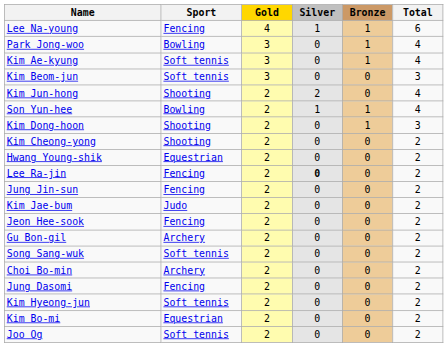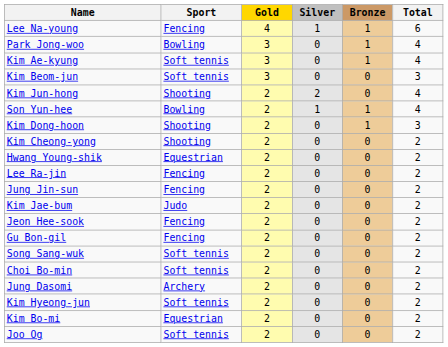 <table class="wikitable" style="text-align:center;">
 <tr>
 <th width=200>Name</th>
 <th width=100>Sport</th>
 <td bgcolor=gold width=60><strong>Gold</strong></td>
 <td bgcolor=silver width=60><strong>Silver</strong></td>
 <td bgcolor=#cc9966 width=60><strong>Bronze</strong></td>
 <th width=60>Total</th>
 </tr>
 <tr>
 <td align=left><a href='#'>Lee Na-young</a></td>
 <td align=left><a href='#'>Fencing</a></td>
 <td bgcolor=#fffcaf>4</td>
 <td bgcolor=#e5e5e5>1</td>
 <td bgcolor=#eecc99>1</td>
 <td>6</td>
 </tr>
 <tr>
 <td align=left><a href='#'>Park Jong-woo</a></td>
 <td align=left><a href='#'>Bowling</a></td>
 <td bgcolor=#fffcaf>3</td>
 <td bgcolor=#e5e5e5>0</td>
 <td bgcolor=#eecc99>1</td>
 <td>4</td>
 </tr>
 <tr>
 <td align=left><a href='#'>Kim Ae-kyung</a></td>
 <td align=left><a href='#'>Soft tennis</a></td>
 <td bgcolor=#fffcaf>3</td>
 <td bgcolor=#e5e5e5>0</td>
 <td bgcolor=#eecc99>1</td>
 <td>4</td>
 </tr>
 <tr>
 <td align=left><a href='#'>Kim Beom-jun</a></td>
 <td align=left><a href='#'>Soft tennis</a></td>
 <td bgcolor=#fffcaf>3</td>
 <td bgcolor=#e5e5e5>0</td>
 <td bgcolor=#eecc99>0</td>
 <td>3</td>
 </tr>
 <tr>
 <td align=left><a href='#'>Kim Jun-hong</a></td>
 <td align=left><a href='#'>Shooting</a></td>
 <td bgcolor=#fffcaf>2</td>
 <td bgcolor=#e5e5e5>2</td>
 <td bgcolor=#eecc99>0</td>
 <td>4</td>
 </tr>
 <tr>
 <td align=left><a href='#'>Son Yun-hee</a></td>
 <td align=left><a href='#'>Bowling</a></td>
 <td bgcolor=#fffcaf>2</td>
 <td bgcolor=#e5e5e5>1</td>
 <td bgcolor=#eecc99>1</td>
 <td>4</td>
 </tr>
 <tr>
 <td align=left><a href='#'>Kim Dong-hoon</a></td>
 <td align=left><a href='#'>Shooting</a></td>
 <td bgcolor=#fffcaf>2</td>
 <td bgcolor=#e5e5e5>0</td>
 <td bgcolor=#eecc99>1</td>
 <td>3</td>
 </tr>
 <tr>
 <td align=left><a href='#'>Kim Cheong-yong</a></td>
 <td align=left><a href='#'>Shooting</a></td>
 <td bgcolor=#fffcaf>2</td>
 <td bgcolor=#e5e5e5>0</td>
 <td bgcolor=#eecc99>0</td>
 <td>2</td>
 </tr>
 <tr>
 <td align=left><a href='#'>Hwang Young-shik</a></td>
 <td align=left><a href='#'>Equestrian</a></td>
 <td bgcolor=#fffcaf>2</td>
 <td bgcolor=#e5e5e5>0</td>
 <td bgcolor=#eecc99>0</td>
 <td>2</td>
 </tr>
 <tr>
 <td align=left><a href='#'>Lee Ra-jin</a></td>
 <td align=left><a href='#'>Fencing</a></td>
 <td bgcolor=#fffcaf>2</td>
-<td bgcolor=#e5e5e5><strong>0</strong></td>
+<td bgcolor=#e5e5e5>0</td>
 <td bgcolor=#eecc99>0</td>
 <td>2</td>
 </tr>
 <tr>
 <td align=left><a href='#'>Jung Jin-sun</a></td>
 <td align=left><a href='#'>Fencing</a></td>
 <td bgcolor=#fffcaf>2</td>
 <td bgcolor=#e5e5e5>0</td>
 <td bgcolor=#eecc99>0</td>
 <td>2</td>
 </tr>
 <tr>
 <td align=left><a href='#'>Kim Jae-bum</a></td>
 <td align=left><a href='#'>Judo</a></td>
 <td bgcolor=#fffcaf>2</td>
 <td bgcolor=#e5e5e5>0</td>
 <td bgcolor=#eecc99>0</td>
 <td>2</td>
 </tr>
 <tr>
 <td align=left><a href='#'>Jeon Hee-sook</a></td>
 <td align=left><a href='#'>Fencing</a></td>
 <td bgcolor=#fffcaf>2</td>
 <td bgcolor=#e5e5e5>0</td>
 <td bgcolor=#eecc99>0</td>
 <td>2</td>
 </tr>
 <tr>
 <td align=left><a href='#'>Gu Bon-gil</a></td>
-<td align=left><a href='#'>Archery</a></td>
+<td align=left><a href='#'>Fencing</a></td>
 <td bgcolor=#fffcaf>2</td>
 <td bgcolor=#e5e5e5>0</td>
 <td bgcolor=#eecc99>0</td>
 <td>2</td>
 </tr>
 <tr>
 <td align=left><a href='#'>Song Sang-wuk</a></td>
 <td align=left><a href='#'>Soft tennis</a></td>
 <td bgcolor=#fffcaf>2</td>
 <td bgcolor=#e5e5e5>0</td>
 <td bgcolor=#eecc99>0</td>
 <td>2</td>
 </tr>
 <tr>
 <td align=left><a href='#'>Choi Bo-min</a></td>
-<td align=left><a href='#'>Archery</a></td>
+<td align=left><a href='#'>Soft tennis</a></td>
 <td bgcolor=#fffcaf>2</td>
 <td bgcolor=#e5e5e5>0</td>
 <td bgcolor=#eecc99>0</td>
 <td>2</td>
 </tr>
 <tr>
 <td align=left><a href='#'>Jung Dasomi</a></td>
-<td align=left><a href='#'>Fencing</a></td>
+<td align=left><a href='#'>Archery</a></td>
 <td bgcolor=#fffcaf>2</td>
 <td bgcolor=#e5e5e5>0</td>
 <td bgcolor=#eecc99>0</td>
 <td>2</td>
 </tr>
 <tr>
 <td align=left><a href='#'>Kim Hyeong-jun</a></td>
 <td align=left><a href='#'>Soft tennis</a></td>
 <td bgcolor=#fffcaf>2</td>
 <td bgcolor=#e5e5e5>0</td>
 <td bgcolor=#eecc99>0</td>
 <td>2</td>
 </tr>
 <tr>
 <td align=left><a href='#'>Kim Bo-mi</a></td>
 <td align=left><a href='#'>Equestrian</a></td>
 <td bgcolor=#fffcaf>2</td>
 <td bgcolor=#e5e5e5>0</td>
 <td bgcolor=#eecc99>0</td>
 <td>2</td>
 </tr>
 <tr>
 <td align=left><a href='#'>Joo Og</a></td>
 <td align=left><a href='#'>Soft tennis</a></td>
 <td bgcolor=#fffcaf>2</td>
 <td bgcolor=#e5e5e5>0</td>
 <td bgcolor=#eecc99>0</td>
 <td>2</td>
 </tr>
 </table>
